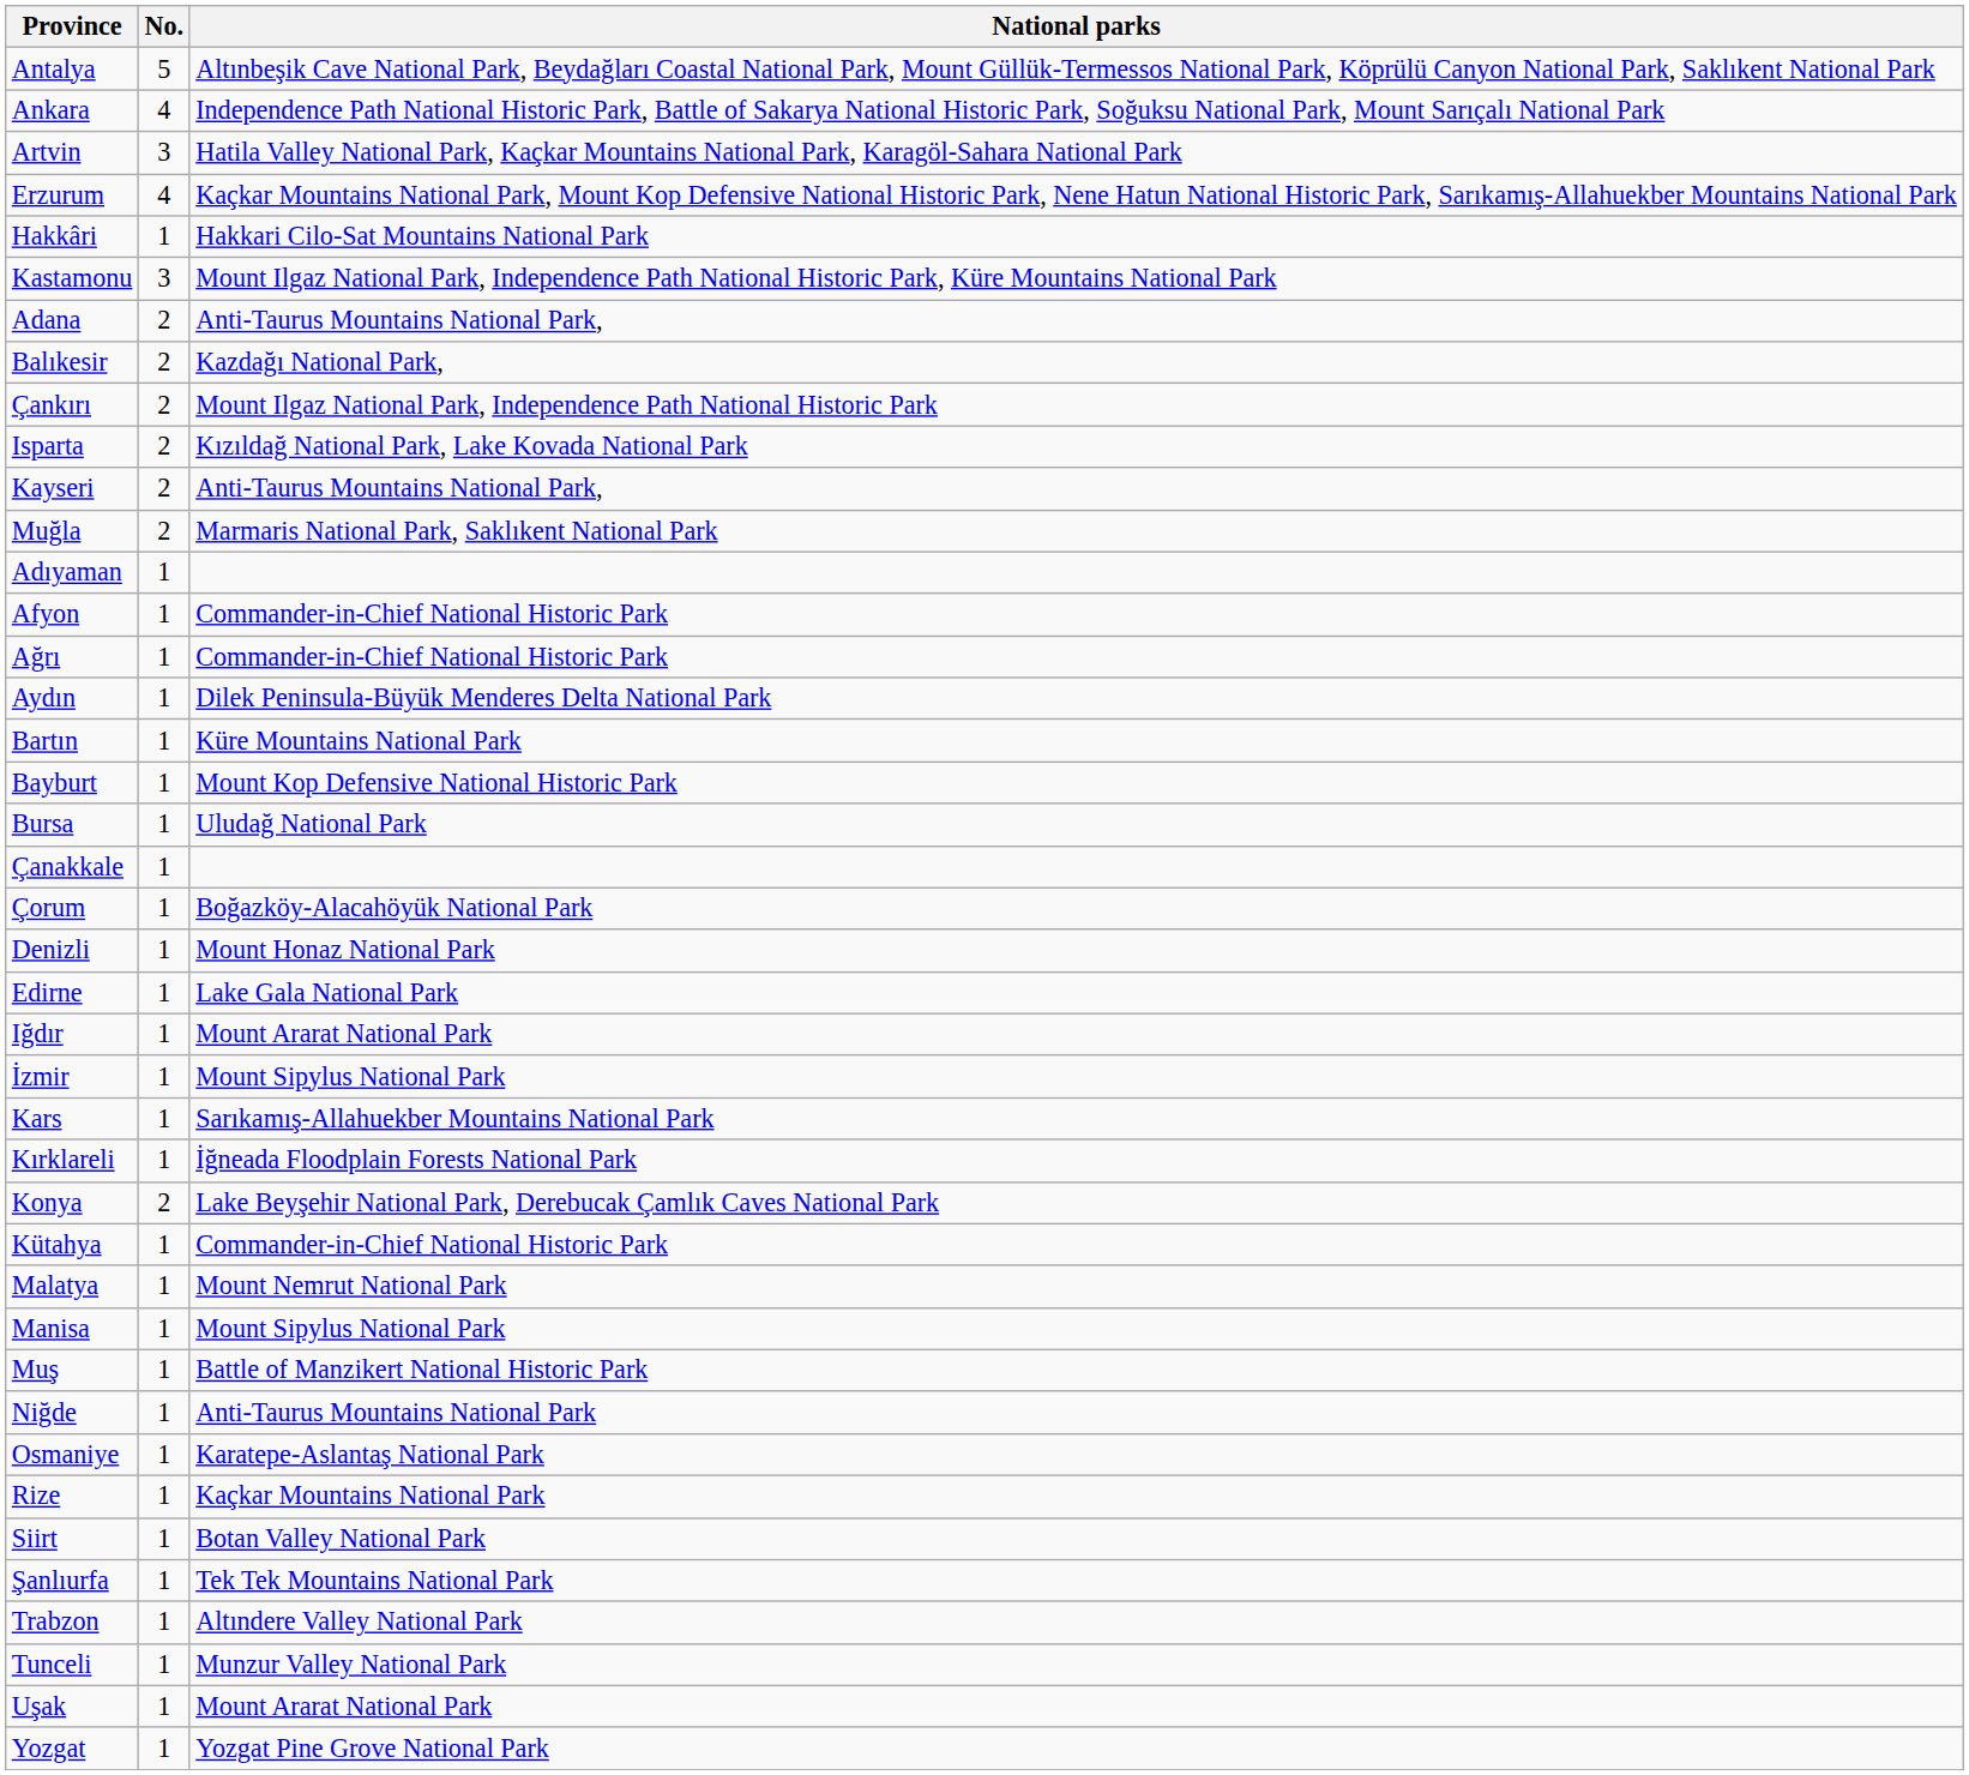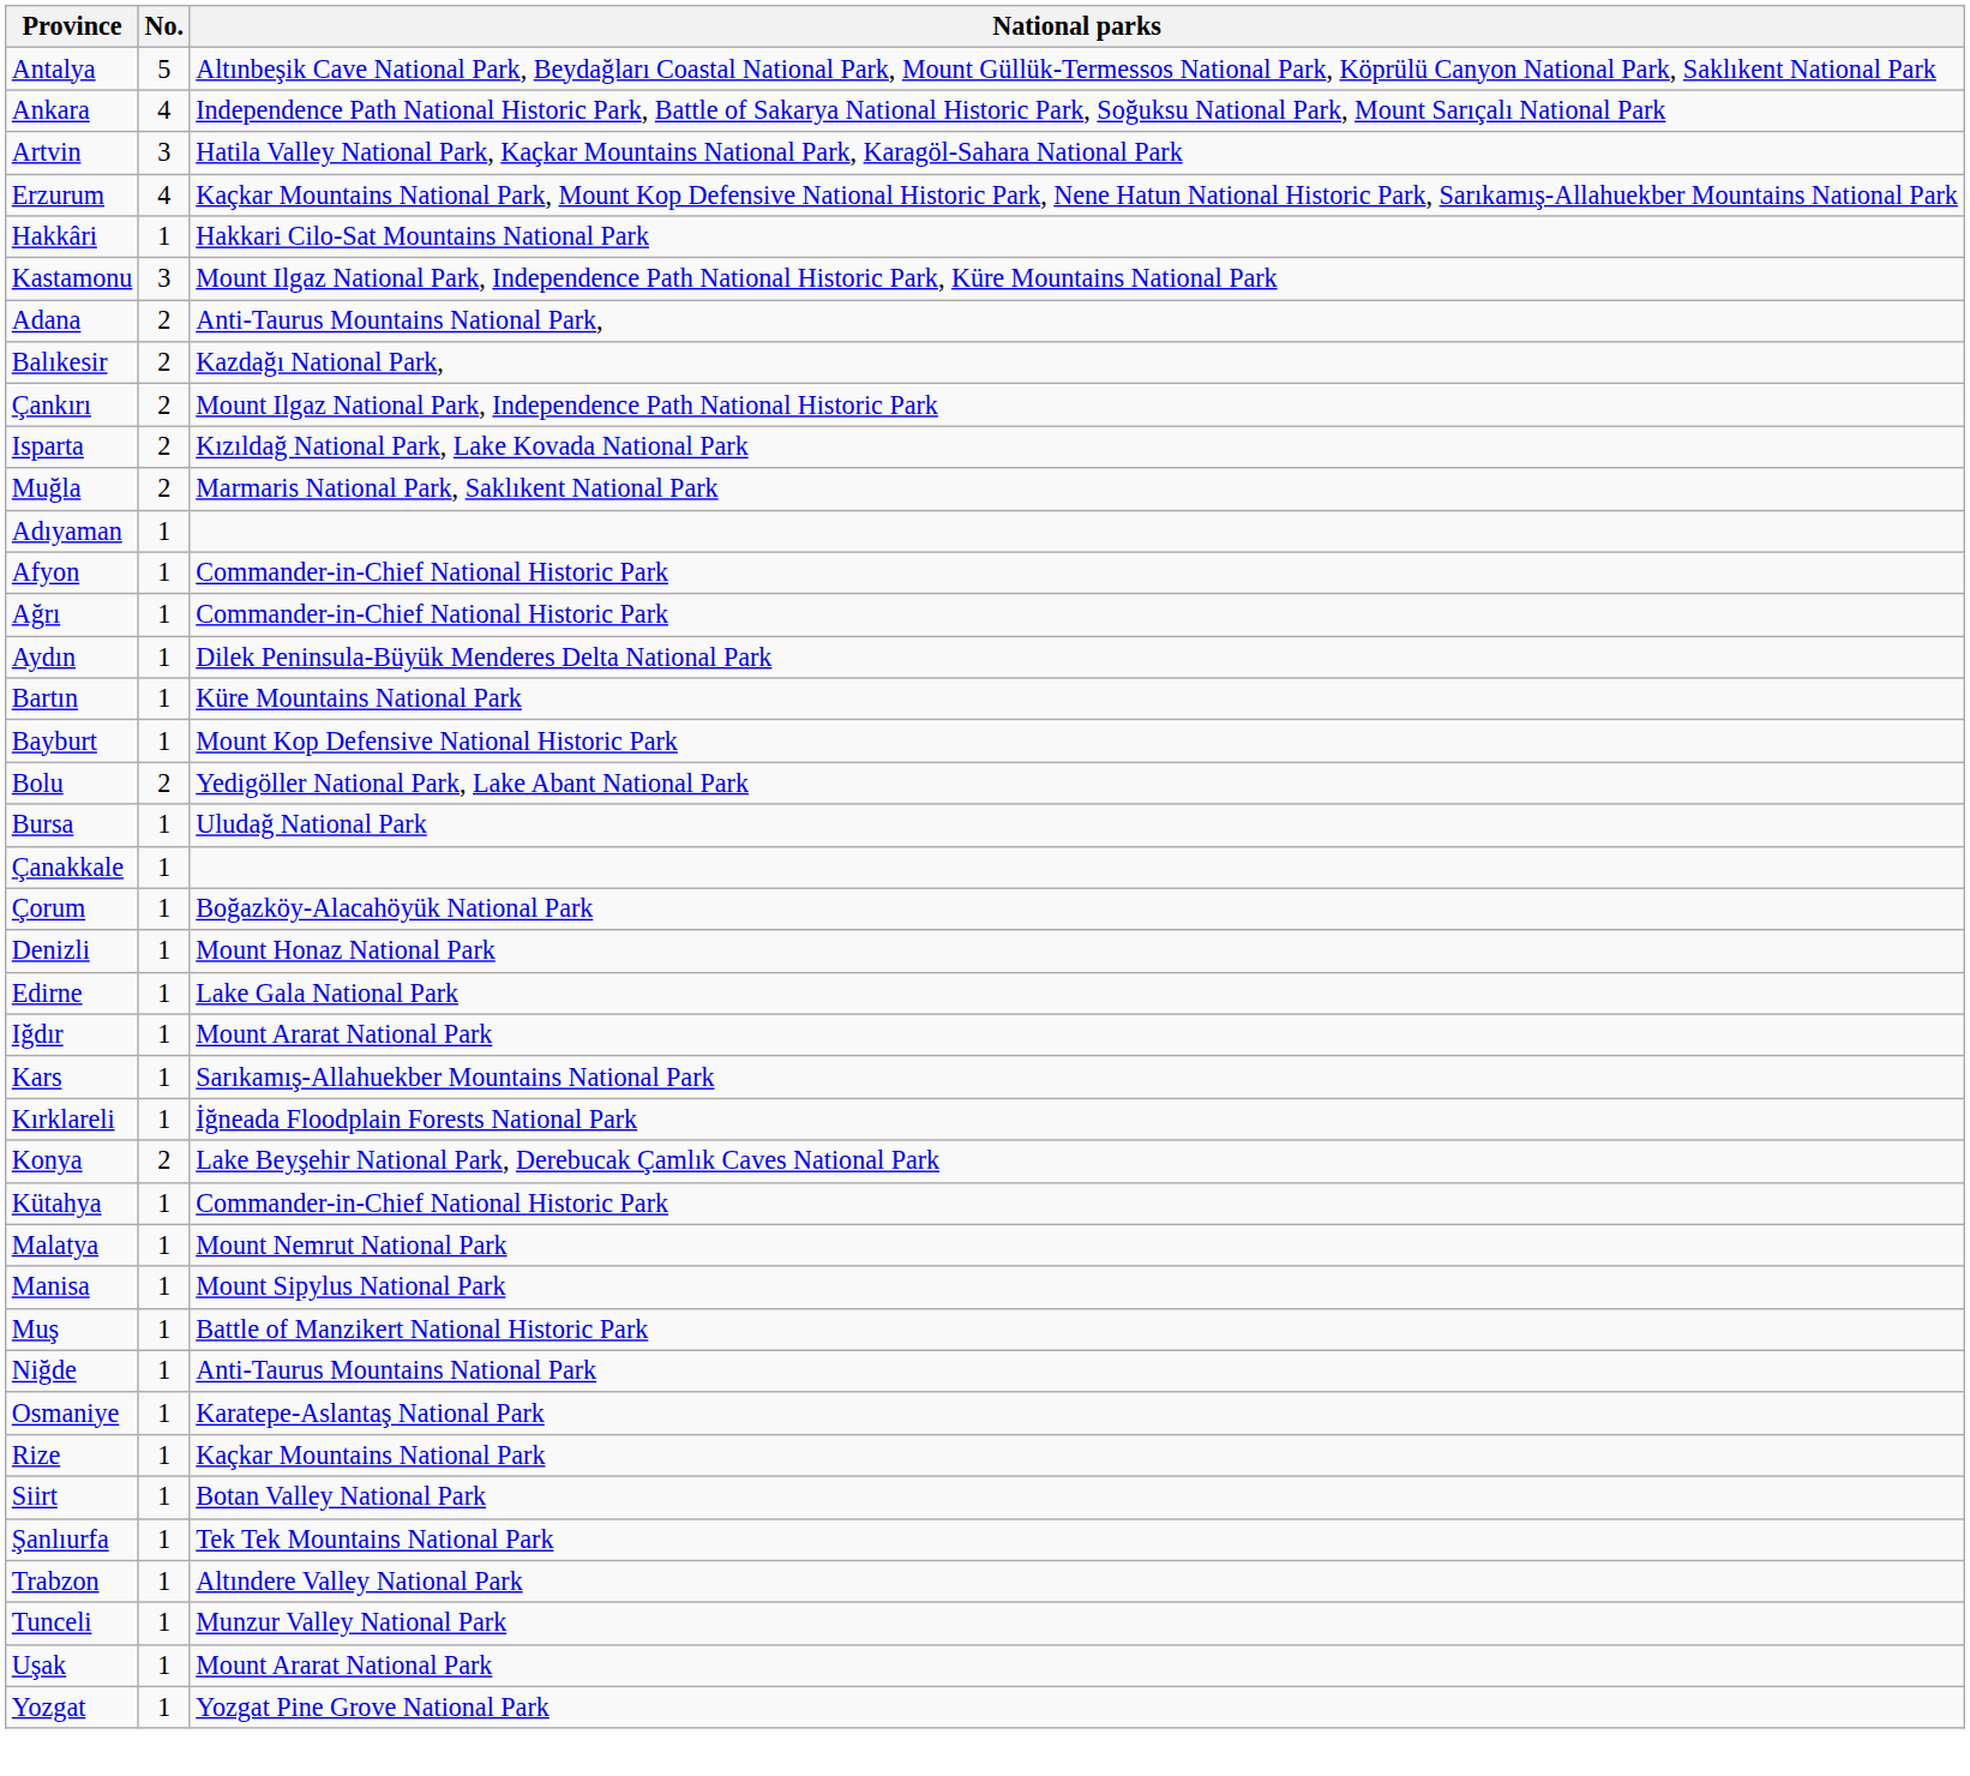 <table class="wikitable sortable">
 <tr>
 <th>Province</th>
 <th>No.</th>
 <th class="unsortable">National parks</th>
 </tr>
 <tr>
 <td><a href='#'>Antalya</a></td>
 <td align="center">5</td>
 <td><a href='#'>Altınbeşik Cave National Park</a>, <a href='#'>Beydağları Coastal National Park</a>, <a href='#'>Mount Güllük-Termessos National Park</a>, <a href='#'>Köprülü Canyon National Park</a>, <a href='#'>Saklıkent National Park</a></td>
 </tr>
 <tr>
 <td><a href='#'>Ankara</a></td>
 <td align="center">4</td>
 <td><a href='#'>Independence Path National Historic Park</a>, <a href='#'>Battle of Sakarya National Historic Park</a>, <a href='#'>Soğuksu National Park</a>, <a href='#'>Mount Sarıçalı National Park</a></td>
 </tr>
 <tr>
 <td><a href='#'>Artvin</a></td>
 <td align="center">3</td>
 <td><a href='#'>Hatila Valley National Park</a>, <a href='#'>Kaçkar Mountains National Park</a>, <a href='#'>Karagöl-Sahara National Park</a></td>
 </tr>
 <tr>
 <td><a href='#'>Erzurum</a></td>
 <td align="center">4</td>
 <td><a href='#'>Kaçkar Mountains National Park</a>, <a href='#'>Mount Kop Defensive National Historic Park</a>, <a href='#'>Nene Hatun National Historic Park</a>, <a href='#'>Sarıkamış-Allahuekber Mountains National Park</a></td>
 </tr>
 <tr>
 <td><a href='#'>Hakkâri</a></td>
 <td align="center">1</td>
 <td><a href='#'>Hakkari Cilo-Sat Mountains National Park</a></td>
 </tr>
 <tr>
 <td><a href='#'>Kastamonu</a></td>
 <td align="center">3</td>
 <td><a href='#'>Mount Ilgaz National Park</a>, <a href='#'>Independence Path National Historic Park</a>, <a href='#'>Küre Mountains National Park</a></td>
 </tr>
 <tr>
 <td><a href='#'>Adana</a></td>
 <td align="center">2</td>
 <td><a href='#'>Anti-Taurus Mountains National Park</a>, </td>
 </tr>
 <tr>
 <td><a href='#'>Balıkesir</a></td>
 <td align="center">2</td>
 <td><a href='#'>Kazdağı National Park</a>, </td>
 </tr>
 <tr>
 <td><a href='#'>Çankırı</a></td>
 <td align="center">2</td>
 <td><a href='#'>Mount Ilgaz National Park</a>, <a href='#'>Independence Path National Historic Park</a></td>
 </tr>
 <tr>
 <td><a href='#'>Isparta</a></td>
 <td align="center">2</td>
 <td><a href='#'>Kızıldağ National Park</a>, <a href='#'>Lake Kovada National Park</a></td>
 </tr>
 <tr>
-<td><a href='#'>Kayseri</a></td>
-<td align="center">2</td>
-<td><a href='#'>Anti-Taurus Mountains National Park</a>, </td>
-</tr>
-<tr>
 <td><a href='#'>Muğla</a></td>
 <td align="center">2</td>
 <td><a href='#'>Marmaris National Park</a>, <a href='#'>Saklıkent National Park</a></td>
 </tr>
 <tr>
 <td><a href='#'>Adıyaman</a></td>
 <td align="center">1</td>
 <td></td>
 </tr>
 <tr>
 <td><a href='#'>Afyon</a></td>
 <td align="center">1</td>
 <td><a href='#'>Commander-in-Chief National Historic Park</a></td>
 </tr>
 <tr>
 <td><a href='#'>Ağrı</a></td>
 <td align="center">1</td>
 <td><a href='#'>Commander-in-Chief National Historic Park</a></td>
 </tr>
 <tr>
 <td><a href='#'>Aydın</a></td>
 <td align="center">1</td>
 <td><a href='#'>Dilek Peninsula-Büyük Menderes Delta National Park</a></td>
 </tr>
 <tr>
 <td><a href='#'>Bartın</a></td>
 <td align="center">1</td>
 <td><a href='#'>Küre Mountains National Park</a></td>
 </tr>
 <tr>
 <td><a href='#'>Bayburt</a></td>
 <td align="center">1</td>
 <td><a href='#'>Mount Kop Defensive National Historic Park</a></td>
 </tr>
 <tr>
+<td><a href='#'>Bolu</a></td>
+<td align="center">2</td>
+<td><a href='#'>Yedigöller National Park</a>, <a href='#'>Lake Abant National Park</a></td>
+</tr>
+<tr>
 <td><a href='#'>Bursa</a></td>
 <td align="center">1</td>
 <td><a href='#'>Uludağ National Park</a></td>
 </tr>
 <tr>
 <td><a href='#'>Çanakkale</a></td>
 <td align="center">1</td>
 <td></td>
 </tr>
 <tr>
 <td><a href='#'>Çorum</a></td>
 <td align="center">1</td>
 <td><a href='#'>Boğazköy-Alacahöyük National Park</a></td>
 </tr>
 <tr>
 <td><a href='#'>Denizli</a></td>
 <td align="center">1</td>
 <td><a href='#'>Mount Honaz National Park</a></td>
 </tr>
 <tr>
 <td><a href='#'>Edirne</a></td>
 <td align="center">1</td>
 <td><a href='#'>Lake Gala National Park</a></td>
 </tr>
 <tr>
 <td><a href='#'>Iğdır</a></td>
 <td align="center">1</td>
 <td><a href='#'>Mount Ararat National Park</a></td>
-</tr>
-<tr>
-<td><a href='#'>İzmir</a></td>
-<td align="center">1</td>
-<td><a href='#'>Mount Sipylus National Park</a></td>
 </tr>
 <tr>
 <td><a href='#'>Kars</a></td>
 <td align="center">1</td>
 <td><a href='#'>Sarıkamış-Allahuekber Mountains National Park</a></td>
 </tr>
 <tr>
 <td><a href='#'>Kırklareli</a></td>
 <td align="center">1</td>
 <td><a href='#'>İğneada Floodplain Forests National Park</a></td>
 </tr>
 <tr>
 <td><a href='#'>Konya</a></td>
 <td align="center">2</td>
 <td><a href='#'>Lake Beyşehir National Park</a>, <a href='#'>Derebucak Çamlık Caves National Park</a></td>
 </tr>
 <tr>
 <td><a href='#'>Kütahya</a></td>
 <td align="center">1</td>
 <td><a href='#'>Commander-in-Chief National Historic Park</a></td>
 </tr>
 <tr>
 <td><a href='#'>Malatya</a></td>
 <td align="center">1</td>
 <td><a href='#'>Mount Nemrut National Park</a></td>
 </tr>
 <tr>
 <td><a href='#'>Manisa</a></td>
 <td align="center">1</td>
 <td><a href='#'>Mount Sipylus National Park</a></td>
 </tr>
 <tr>
 <td><a href='#'>Muş</a></td>
 <td align="center">1</td>
 <td><a href='#'>Battle of Manzikert National Historic Park</a></td>
 </tr>
 <tr>
 <td><a href='#'>Niğde</a></td>
 <td align="center">1</td>
 <td><a href='#'>Anti-Taurus Mountains National Park</a></td>
 </tr>
 <tr>
 <td><a href='#'>Osmaniye</a></td>
 <td align="center">1</td>
 <td><a href='#'>Karatepe-Aslantaş National Park</a></td>
 </tr>
 <tr>
 <td><a href='#'>Rize</a></td>
 <td align="center">1</td>
 <td><a href='#'>Kaçkar Mountains National Park</a></td>
 </tr>
 <tr>
 <td><a href='#'>Siirt</a></td>
 <td align="center">1</td>
 <td><a href='#'>Botan Valley National Park</a></td>
 </tr>
 <tr>
 <td><a href='#'>Şanlıurfa</a></td>
 <td align="center">1</td>
 <td><a href='#'>Tek Tek Mountains National Park</a></td>
 </tr>
 <tr>
 <td><a href='#'>Trabzon</a></td>
 <td align="center">1</td>
 <td><a href='#'>Altındere Valley National Park</a></td>
 </tr>
 <tr>
 <td><a href='#'>Tunceli</a></td>
 <td align="center">1</td>
 <td><a href='#'>Munzur Valley National Park</a></td>
 </tr>
 <tr>
 <td><a href='#'>Uşak</a></td>
 <td align="center">1</td>
 <td><a href='#'>Mount Ararat National Park</a></td>
 </tr>
 <tr>
 <td><a href='#'>Yozgat</a></td>
 <td align="center">1</td>
 <td><a href='#'>Yozgat Pine Grove National Park</a></td>
 </tr>
 </table>
